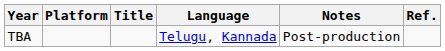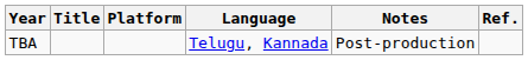 <table class="wikitable">
 <tr>
 <th>Year</th>
+<th>Title</th>
 <th>Platform</th>
-<th>Title</th>
 <th>Language</th>
 <th>Notes</th>
 <th>Ref.</th>
 </tr>
 <tr>
 <td>TBA</td>
 <td></td>
 <td></td>
 <td><a href='#'>Telugu</a>, <a href='#'>Kannada</a></td>
 <td>Post-production</td>
 <td></td>
 </tr>
 </table>
